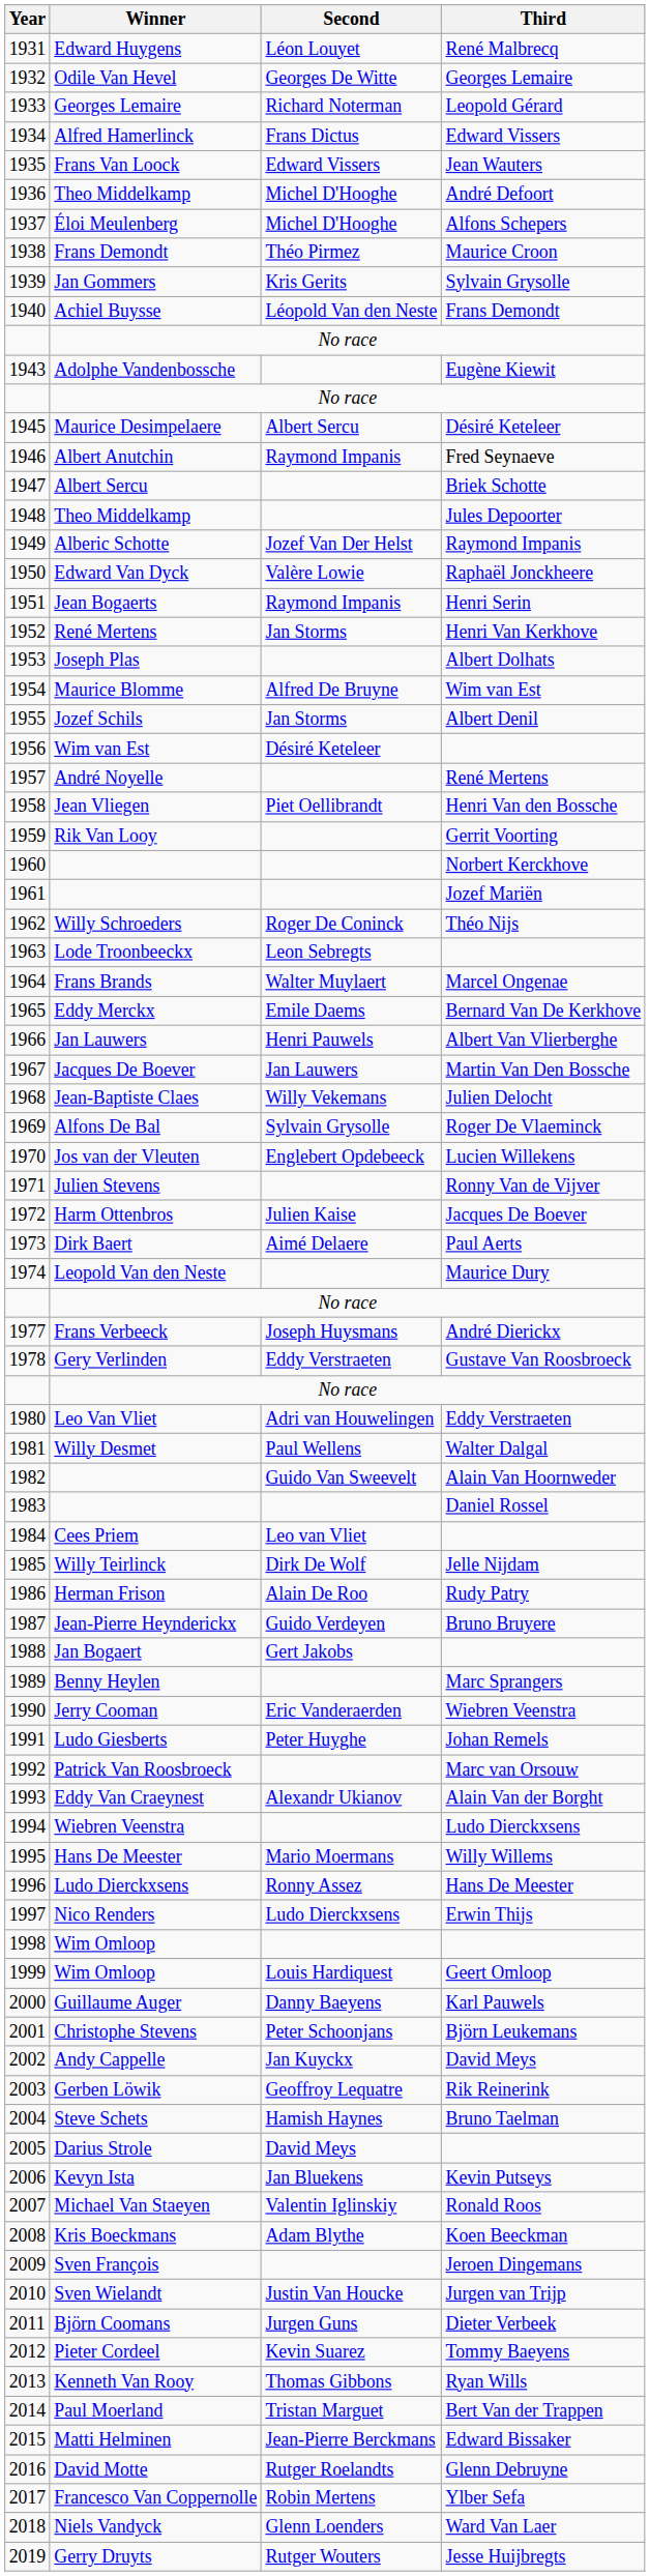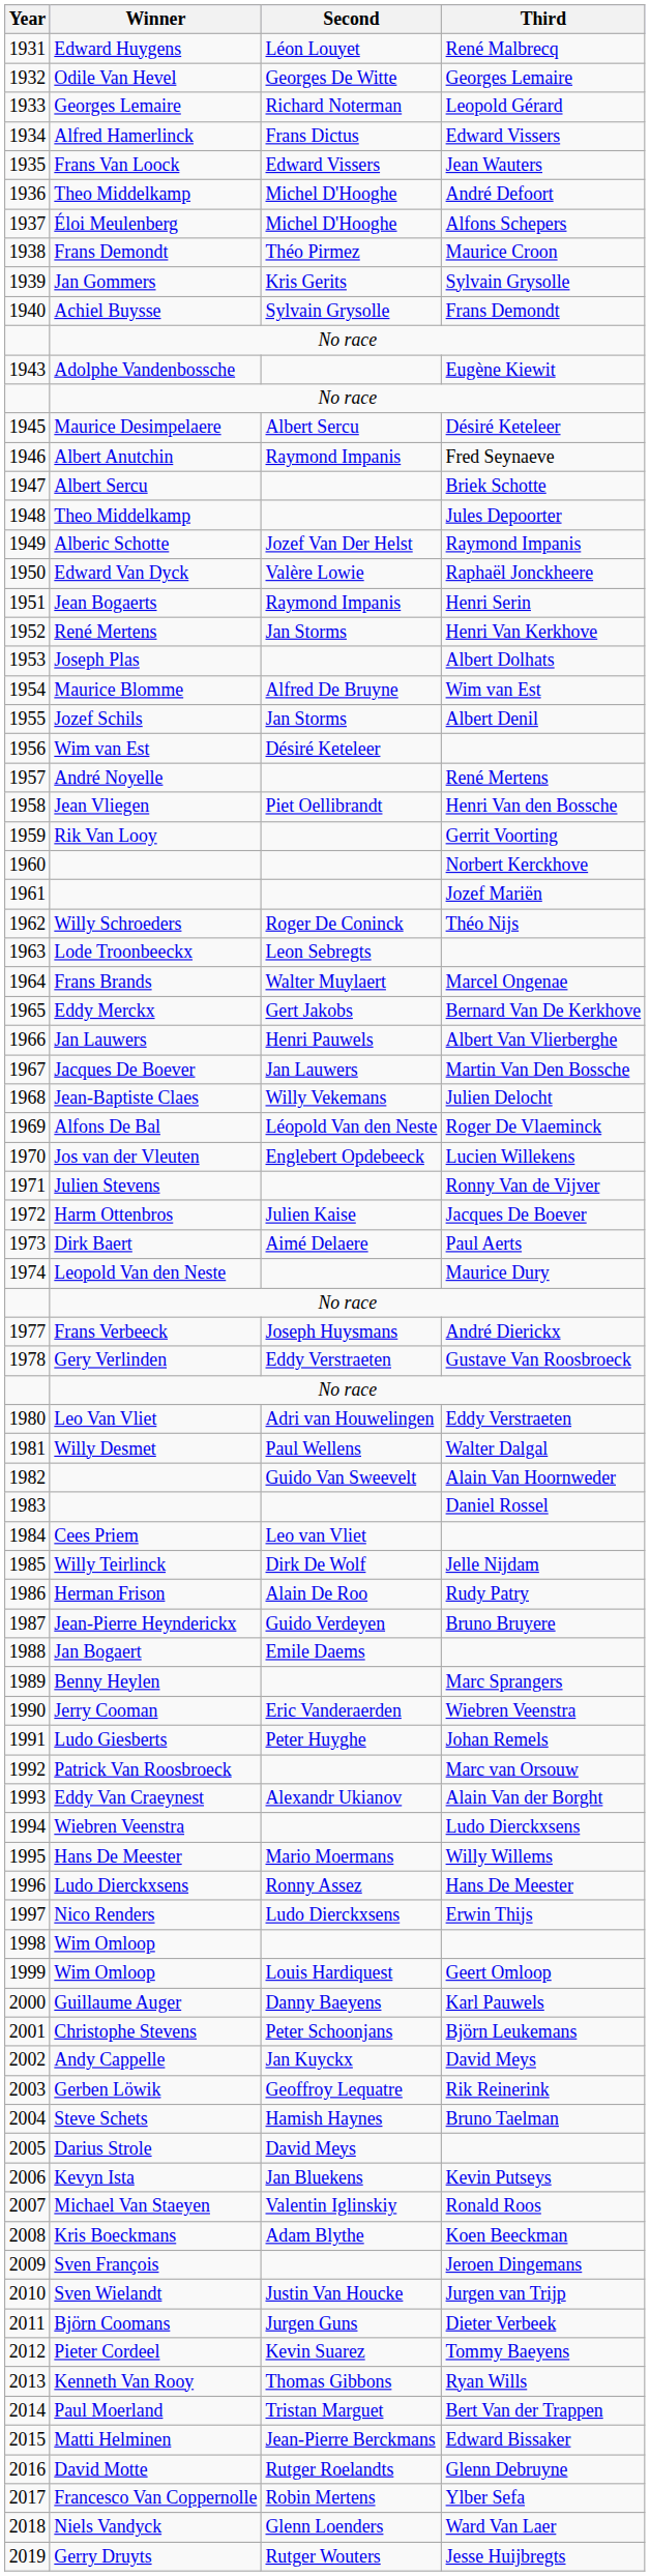 <table class="wikitable">
 <tr style="background:#ccccff;">
 <th>Year</th>
 <th>Winner</th>
 <th>Second</th>
 <th>Third</th>
 </tr>
 <tr>
 <td>1931</td>
 <td> <a href='#'>Edward Huygens</a></td>
 <td> <a href='#'>Léon Louyet</a></td>
 <td> <a href='#'>René Malbrecq</a></td>
 </tr>
 <tr>
 <td>1932</td>
 <td> <a href='#'>Odile Van Hevel</a></td>
 <td> <a href='#'>Georges De Witte</a></td>
 <td> <a href='#'>Georges Lemaire</a></td>
 </tr>
 <tr>
 <td>1933</td>
 <td> <a href='#'>Georges Lemaire</a></td>
 <td> <a href='#'>Richard Noterman</a></td>
 <td> <a href='#'>Leopold Gérard</a></td>
 </tr>
 <tr>
 <td>1934</td>
 <td> <a href='#'>Alfred Hamerlinck</a></td>
 <td> <a href='#'>Frans Dictus</a></td>
 <td> <a href='#'>Edward Vissers</a></td>
 </tr>
 <tr>
 <td>1935</td>
 <td> <a href='#'>Frans Van Loock</a></td>
 <td> <a href='#'>Edward Vissers</a></td>
 <td> <a href='#'>Jean Wauters</a></td>
 </tr>
 <tr>
 <td>1936</td>
 <td> <a href='#'>Theo Middelkamp</a></td>
 <td> <a href='#'>Michel D'Hooghe</a></td>
 <td> <a href='#'>André Defoort</a></td>
 </tr>
 <tr>
 <td>1937</td>
 <td> <a href='#'>Éloi Meulenberg</a></td>
 <td> <a href='#'>Michel D'Hooghe</a></td>
 <td> <a href='#'>Alfons Schepers</a></td>
 </tr>
 <tr>
 <td>1938</td>
 <td> <a href='#'>Frans Demondt</a></td>
 <td> <a href='#'>Théo Pirmez</a></td>
 <td> <a href='#'>Maurice Croon</a></td>
 </tr>
 <tr>
 <td>1939</td>
 <td> <a href='#'>Jan Gommers</a></td>
 <td> <a href='#'>Kris Gerits</a></td>
 <td> <a href='#'>Sylvain Grysolle</a></td>
 </tr>
 <tr>
 <td>1940</td>
 <td> <a href='#'>Achiel Buysse</a></td>
-<td> <a href='#'>Léopold Van den Neste</a></td>
+<td> <a href='#'>Sylvain Grysolle</a></td>
 <td> <a href='#'>Frans Demondt</a></td>
 </tr>
 <tr>
 <td></td>
 <td colspan=3 align=center><em>No race</em></td>
 </tr>
 <tr>
 <td>1943</td>
 <td> <a href='#'>Adolphe Vandenbossche</a></td>
 <td> </td>
 <td> <a href='#'>Eugène Kiewit</a></td>
 </tr>
 <tr>
 <td></td>
 <td colspan=3 align=center><em>No race</em></td>
 </tr>
 <tr>
 <td>1945</td>
 <td> <a href='#'>Maurice Desimpelaere</a></td>
 <td> <a href='#'>Albert Sercu</a></td>
 <td> <a href='#'>Désiré Keteleer</a></td>
 </tr>
 <tr>
 <td>1946</td>
 <td> <a href='#'>Albert Anutchin</a></td>
 <td> <a href='#'>Raymond Impanis</a></td>
 <td> Fred Seynaeve</td>
 </tr>
 <tr>
 <td>1947</td>
 <td> <a href='#'>Albert Sercu</a></td>
 <td> </td>
 <td> <a href='#'>Briek Schotte</a></td>
 </tr>
 <tr>
 <td>1948</td>
 <td> <a href='#'>Theo Middelkamp</a></td>
 <td> </td>
 <td> <a href='#'>Jules Depoorter</a></td>
 </tr>
 <tr>
 <td>1949</td>
 <td> <a href='#'>Alberic Schotte</a></td>
 <td> <a href='#'>Jozef Van Der Helst</a></td>
 <td> <a href='#'>Raymond Impanis</a></td>
 </tr>
 <tr>
 <td>1950</td>
 <td> <a href='#'>Edward Van Dyck</a></td>
 <td> <a href='#'>Valère Lowie</a></td>
 <td> <a href='#'>Raphaël Jonckheere</a></td>
 </tr>
 <tr>
 <td>1951</td>
 <td> <a href='#'>Jean Bogaerts</a></td>
 <td> <a href='#'>Raymond Impanis</a></td>
 <td> <a href='#'>Henri Serin</a></td>
 </tr>
 <tr>
 <td>1952</td>
 <td> <a href='#'>René Mertens</a></td>
 <td> <a href='#'>Jan Storms</a></td>
 <td> <a href='#'>Henri Van Kerkhove</a></td>
 </tr>
 <tr>
 <td>1953</td>
 <td> <a href='#'>Joseph Plas</a></td>
 <td> </td>
 <td> <a href='#'>Albert Dolhats</a></td>
 </tr>
 <tr>
 <td>1954</td>
 <td> <a href='#'>Maurice Blomme</a></td>
 <td> <a href='#'>Alfred De Bruyne</a></td>
 <td> <a href='#'>Wim van Est</a></td>
 </tr>
 <tr>
 <td>1955</td>
 <td> <a href='#'>Jozef Schils</a></td>
 <td> <a href='#'>Jan Storms</a></td>
 <td> <a href='#'>Albert Denil</a></td>
 </tr>
 <tr>
 <td>1956</td>
 <td> <a href='#'>Wim van Est</a></td>
 <td> <a href='#'>Désiré Keteleer</a></td>
 <td> </td>
 </tr>
 <tr>
 <td>1957</td>
 <td> <a href='#'>André Noyelle</a></td>
 <td> </td>
 <td> <a href='#'>René Mertens</a></td>
 </tr>
 <tr>
 <td>1958</td>
 <td> <a href='#'>Jean Vliegen</a></td>
 <td> <a href='#'>Piet Oellibrandt</a></td>
 <td> <a href='#'>Henri Van den Bossche</a></td>
 </tr>
 <tr>
 <td>1959</td>
 <td> <a href='#'>Rik Van Looy</a></td>
 <td> </td>
 <td> <a href='#'>Gerrit Voorting</a></td>
 </tr>
 <tr>
 <td>1960</td>
 <td> </td>
 <td> </td>
 <td> <a href='#'>Norbert Kerckhove</a></td>
 </tr>
 <tr>
 <td>1961</td>
 <td> </td>
 <td> </td>
 <td> <a href='#'>Jozef Mariën</a></td>
 </tr>
 <tr>
 <td>1962</td>
 <td> <a href='#'>Willy Schroeders</a></td>
 <td> <a href='#'>Roger De Coninck</a></td>
 <td> <a href='#'>Théo Nijs</a></td>
 </tr>
 <tr>
 <td>1963</td>
 <td> <a href='#'>Lode Troonbeeckx</a></td>
 <td> <a href='#'>Leon Sebregts</a></td>
 <td> </td>
 </tr>
 <tr>
 <td>1964</td>
 <td> <a href='#'>Frans Brands</a></td>
 <td> <a href='#'>Walter Muylaert</a></td>
 <td> <a href='#'>Marcel Ongenae</a></td>
 </tr>
 <tr>
 <td>1965</td>
 <td> <a href='#'>Eddy Merckx</a></td>
-<td> <a href='#'>Emile Daems</a></td>
+<td> <a href='#'>Gert Jakobs</a></td>
 <td> <a href='#'>Bernard Van De Kerkhove</a></td>
 </tr>
 <tr>
 <td>1966</td>
 <td> <a href='#'>Jan Lauwers</a></td>
 <td> <a href='#'>Henri Pauwels</a></td>
 <td> <a href='#'>Albert Van Vlierberghe</a></td>
 </tr>
 <tr>
 <td>1967</td>
 <td> <a href='#'>Jacques De Boever</a></td>
 <td> <a href='#'>Jan Lauwers</a></td>
 <td> <a href='#'>Martin Van Den Bossche</a></td>
 </tr>
 <tr>
 <td>1968</td>
 <td> <a href='#'>Jean-Baptiste Claes</a></td>
 <td> <a href='#'>Willy Vekemans</a></td>
 <td> <a href='#'>Julien Delocht</a></td>
 </tr>
 <tr>
 <td>1969</td>
 <td> <a href='#'>Alfons De Bal</a></td>
-<td> <a href='#'>Sylvain Grysolle</a></td>
+<td> <a href='#'>Léopold Van den Neste</a></td>
 <td> <a href='#'>Roger De Vlaeminck</a></td>
 </tr>
 <tr>
 <td>1970</td>
 <td> <a href='#'>Jos van der Vleuten</a></td>
 <td> <a href='#'>Englebert Opdebeeck</a></td>
 <td> <a href='#'>Lucien Willekens</a></td>
 </tr>
 <tr>
 <td>1971</td>
 <td> <a href='#'>Julien Stevens</a></td>
 <td> </td>
 <td> <a href='#'>Ronny Van de Vijver</a></td>
 </tr>
 <tr>
 <td>1972</td>
 <td> <a href='#'>Harm Ottenbros</a></td>
 <td> <a href='#'>Julien Kaise</a></td>
 <td> <a href='#'>Jacques De Boever</a></td>
 </tr>
 <tr>
 <td>1973</td>
 <td> <a href='#'>Dirk Baert</a></td>
 <td> <a href='#'>Aimé Delaere</a></td>
 <td> <a href='#'>Paul Aerts</a></td>
 </tr>
 <tr>
 <td>1974</td>
 <td> <a href='#'>Leopold Van den Neste</a></td>
 <td> </td>
 <td> <a href='#'>Maurice Dury</a></td>
 </tr>
 <tr>
 <td></td>
 <td colspan=3 align=center><em>No race</em></td>
 </tr>
 <tr>
 <td>1977</td>
 <td> <a href='#'>Frans Verbeeck</a></td>
 <td> <a href='#'>Joseph Huysmans</a></td>
 <td> <a href='#'>André Dierickx</a></td>
 </tr>
 <tr>
 <td>1978</td>
 <td> <a href='#'>Gery Verlinden</a></td>
 <td> <a href='#'>Eddy Verstraeten</a></td>
 <td> <a href='#'>Gustave Van Roosbroeck</a></td>
 </tr>
 <tr>
 <td></td>
 <td colspan=3 align=center><em>No race</em></td>
 </tr>
 <tr>
 <td>1980</td>
 <td> <a href='#'>Leo Van Vliet</a></td>
 <td> <a href='#'>Adri van Houwelingen</a></td>
 <td> <a href='#'>Eddy Verstraeten</a></td>
 </tr>
 <tr>
 <td>1981</td>
 <td> <a href='#'>Willy Desmet</a></td>
 <td> <a href='#'>Paul Wellens</a></td>
 <td> <a href='#'>Walter Dalgal</a></td>
 </tr>
 <tr>
 <td>1982</td>
 <td> </td>
 <td> <a href='#'>Guido Van Sweevelt</a></td>
 <td> <a href='#'>Alain Van Hoornweder</a></td>
 </tr>
 <tr>
 <td>1983</td>
 <td> </td>
 <td> </td>
 <td> <a href='#'>Daniel Rossel</a></td>
 </tr>
 <tr>
 <td>1984</td>
 <td> <a href='#'>Cees Priem</a></td>
 <td> <a href='#'>Leo van Vliet</a></td>
 <td> </td>
 </tr>
 <tr>
 <td>1985</td>
 <td> <a href='#'>Willy Teirlinck</a></td>
 <td> <a href='#'>Dirk De Wolf</a></td>
 <td> <a href='#'>Jelle Nijdam</a></td>
 </tr>
 <tr>
 <td>1986</td>
 <td> <a href='#'>Herman Frison</a></td>
 <td> <a href='#'>Alain De Roo</a></td>
 <td> <a href='#'>Rudy Patry</a></td>
 </tr>
 <tr>
 <td>1987</td>
 <td> <a href='#'>Jean-Pierre Heynderickx</a></td>
 <td> <a href='#'>Guido Verdeyen</a></td>
 <td> <a href='#'>Bruno Bruyere</a></td>
 </tr>
 <tr>
 <td>1988</td>
 <td> <a href='#'>Jan Bogaert</a></td>
-<td> <a href='#'>Gert Jakobs</a></td>
+<td> <a href='#'>Emile Daems</a></td>
 <td> </td>
 </tr>
 <tr>
 <td>1989</td>
 <td> <a href='#'>Benny Heylen</a></td>
 <td> </td>
 <td> <a href='#'>Marc Sprangers</a></td>
 </tr>
 <tr>
 <td>1990</td>
 <td> <a href='#'>Jerry Cooman</a></td>
 <td> <a href='#'>Eric Vanderaerden</a></td>
 <td> <a href='#'>Wiebren Veenstra</a></td>
 </tr>
 <tr>
 <td>1991</td>
 <td> <a href='#'>Ludo Giesberts</a></td>
 <td> <a href='#'>Peter Huyghe</a></td>
 <td> <a href='#'>Johan Remels</a></td>
 </tr>
 <tr>
 <td>1992</td>
 <td> <a href='#'>Patrick Van Roosbroeck</a></td>
 <td> </td>
 <td> <a href='#'>Marc van Orsouw</a></td>
 </tr>
 <tr>
 <td>1993</td>
 <td> <a href='#'>Eddy Van Craeynest</a></td>
 <td> <a href='#'>Alexandr Ukianov</a></td>
 <td> <a href='#'>Alain Van der Borght</a></td>
 </tr>
 <tr>
 <td>1994</td>
 <td> <a href='#'>Wiebren Veenstra</a></td>
 <td> </td>
 <td> <a href='#'>Ludo Dierckxsens</a></td>
 </tr>
 <tr>
 <td>1995</td>
 <td> <a href='#'>Hans De Meester</a></td>
 <td> <a href='#'>Mario Moermans</a></td>
 <td> <a href='#'>Willy Willems</a></td>
 </tr>
 <tr>
 <td>1996</td>
 <td> <a href='#'>Ludo Dierckxsens</a></td>
 <td> <a href='#'>Ronny Assez</a></td>
 <td> <a href='#'>Hans De Meester</a></td>
 </tr>
 <tr>
 <td>1997</td>
 <td> <a href='#'>Nico Renders</a></td>
 <td> <a href='#'>Ludo Dierckxsens</a></td>
 <td> <a href='#'>Erwin Thijs</a></td>
 </tr>
 <tr>
 <td>1998</td>
 <td> <a href='#'>Wim Omloop</a></td>
 <td> </td>
 <td> </td>
 </tr>
 <tr>
 <td>1999</td>
 <td> <a href='#'>Wim Omloop</a></td>
 <td> <a href='#'>Louis Hardiquest</a></td>
 <td> <a href='#'>Geert Omloop</a></td>
 </tr>
 <tr>
 <td>2000</td>
 <td> <a href='#'>Guillaume Auger</a></td>
 <td> <a href='#'>Danny Baeyens</a></td>
 <td> <a href='#'>Karl Pauwels</a></td>
 </tr>
 <tr>
 <td>2001</td>
 <td> <a href='#'>Christophe Stevens</a></td>
 <td> <a href='#'>Peter Schoonjans</a></td>
 <td> <a href='#'>Björn Leukemans</a></td>
 </tr>
 <tr>
 <td>2002</td>
 <td> <a href='#'>Andy Cappelle</a></td>
 <td> <a href='#'>Jan Kuyckx</a></td>
 <td> <a href='#'>David Meys</a></td>
 </tr>
 <tr>
 <td>2003</td>
 <td> <a href='#'>Gerben Löwik</a></td>
 <td> <a href='#'>Geoffroy Lequatre</a></td>
 <td> <a href='#'>Rik Reinerink</a></td>
 </tr>
 <tr>
 <td>2004</td>
 <td> <a href='#'>Steve Schets</a></td>
 <td> <a href='#'>Hamish Haynes</a></td>
 <td> <a href='#'>Bruno Taelman</a></td>
 </tr>
 <tr>
 <td>2005</td>
 <td> <a href='#'>Darius Strole</a></td>
 <td> <a href='#'>David Meys</a></td>
 <td> </td>
 </tr>
 <tr>
 <td>2006</td>
 <td> <a href='#'>Kevyn Ista</a></td>
 <td> <a href='#'>Jan Bluekens</a></td>
 <td> <a href='#'>Kevin Putseys</a></td>
 </tr>
 <tr>
 <td>2007</td>
 <td> <a href='#'>Michael Van Staeyen</a></td>
 <td> <a href='#'>Valentin Iglinskiy</a></td>
 <td> <a href='#'>Ronald Roos</a></td>
 </tr>
 <tr>
 <td>2008</td>
 <td> <a href='#'>Kris Boeckmans</a></td>
 <td> <a href='#'>Adam Blythe</a></td>
 <td> <a href='#'>Koen Beeckman</a></td>
 </tr>
 <tr>
 <td>2009</td>
 <td> <a href='#'>Sven François</a></td>
 <td> </td>
 <td> <a href='#'>Jeroen Dingemans</a></td>
 </tr>
 <tr>
 <td>2010</td>
 <td> <a href='#'>Sven Wielandt</a></td>
 <td> <a href='#'>Justin Van Houcke</a></td>
 <td> <a href='#'>Jurgen van Trijp</a></td>
 </tr>
 <tr>
 <td>2011</td>
 <td> <a href='#'>Björn Coomans</a></td>
 <td> <a href='#'>Jurgen Guns</a></td>
 <td> <a href='#'>Dieter Verbeek</a></td>
 </tr>
 <tr>
 <td>2012</td>
 <td> <a href='#'>Pieter Cordeel</a></td>
 <td> <a href='#'>Kevin Suarez</a></td>
 <td> <a href='#'>Tommy Baeyens</a></td>
 </tr>
 <tr>
 <td>2013</td>
 <td> <a href='#'>Kenneth Van Rooy</a></td>
 <td> <a href='#'>Thomas Gibbons</a></td>
 <td> <a href='#'>Ryan Wills</a></td>
 </tr>
 <tr>
 <td>2014</td>
 <td> <a href='#'>Paul Moerland</a></td>
 <td> <a href='#'>Tristan Marguet</a></td>
 <td> <a href='#'>Bert Van der Trappen</a></td>
 </tr>
 <tr>
 <td>2015</td>
 <td> <a href='#'>Matti Helminen</a></td>
 <td> <a href='#'>Jean-Pierre Berckmans</a></td>
 <td> <a href='#'>Edward Bissaker</a></td>
 </tr>
 <tr>
 <td>2016</td>
 <td> <a href='#'>David Motte</a></td>
 <td> <a href='#'>Rutger Roelandts</a></td>
 <td> <a href='#'>Glenn Debruyne</a></td>
 </tr>
 <tr>
 <td>2017</td>
 <td> <a href='#'>Francesco Van Coppernolle</a></td>
 <td> <a href='#'>Robin Mertens</a></td>
 <td> <a href='#'>Ylber Sefa</a></td>
 </tr>
 <tr>
 <td>2018</td>
 <td> <a href='#'>Niels Vandyck</a></td>
 <td> <a href='#'>Glenn Loenders</a></td>
 <td> <a href='#'>Ward Van Laer</a></td>
 </tr>
 <tr>
 <td>2019</td>
 <td> <a href='#'>Gerry Druyts</a></td>
 <td> <a href='#'>Rutger Wouters</a></td>
 <td> <a href='#'>Jesse Huijbregts</a></td>
 </tr>
 </table>
